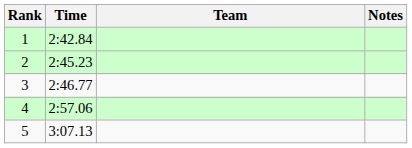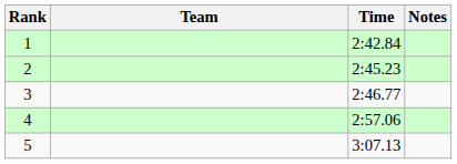 <table class="wikitable" style="text-align:center">
 <tr>
 <th>Rank</th>
+<th Style="width:18em">Team</th>
 <th>Time</th>
-<th Style="width:18em">Team</th>
 <th>Notes</th>
 </tr>
 <tr style="background:#cfc">
 <td>1</td>
+<td style="text-align:left"></td>
 <td>2:42.84</td>
-<td style="text-align:left"></td>
 <td></td>
 </tr>
 <tr style="background:#cfc">
 <td>2</td>
+<td style="text-align:left"></td>
 <td>2:45.23</td>
-<td style="text-align:left"></td>
 <td></td>
 </tr>
 <tr>
 <td>3</td>
+<td style="text-align:left"></td>
 <td>2:46.77</td>
-<td style="text-align:left"></td>
 <td></td>
 </tr>
 <tr style="background:#cfc">
 <td>4</td>
+<td style="text-align:left"></td>
 <td>2:57.06</td>
-<td style="text-align:left"></td>
 <td></td>
 </tr>
 <tr>
 <td>5</td>
+<td style="text-align:left"></td>
 <td>3:07.13</td>
-<td style="text-align:left"></td>
 <td></td>
 </tr>
 </table>
